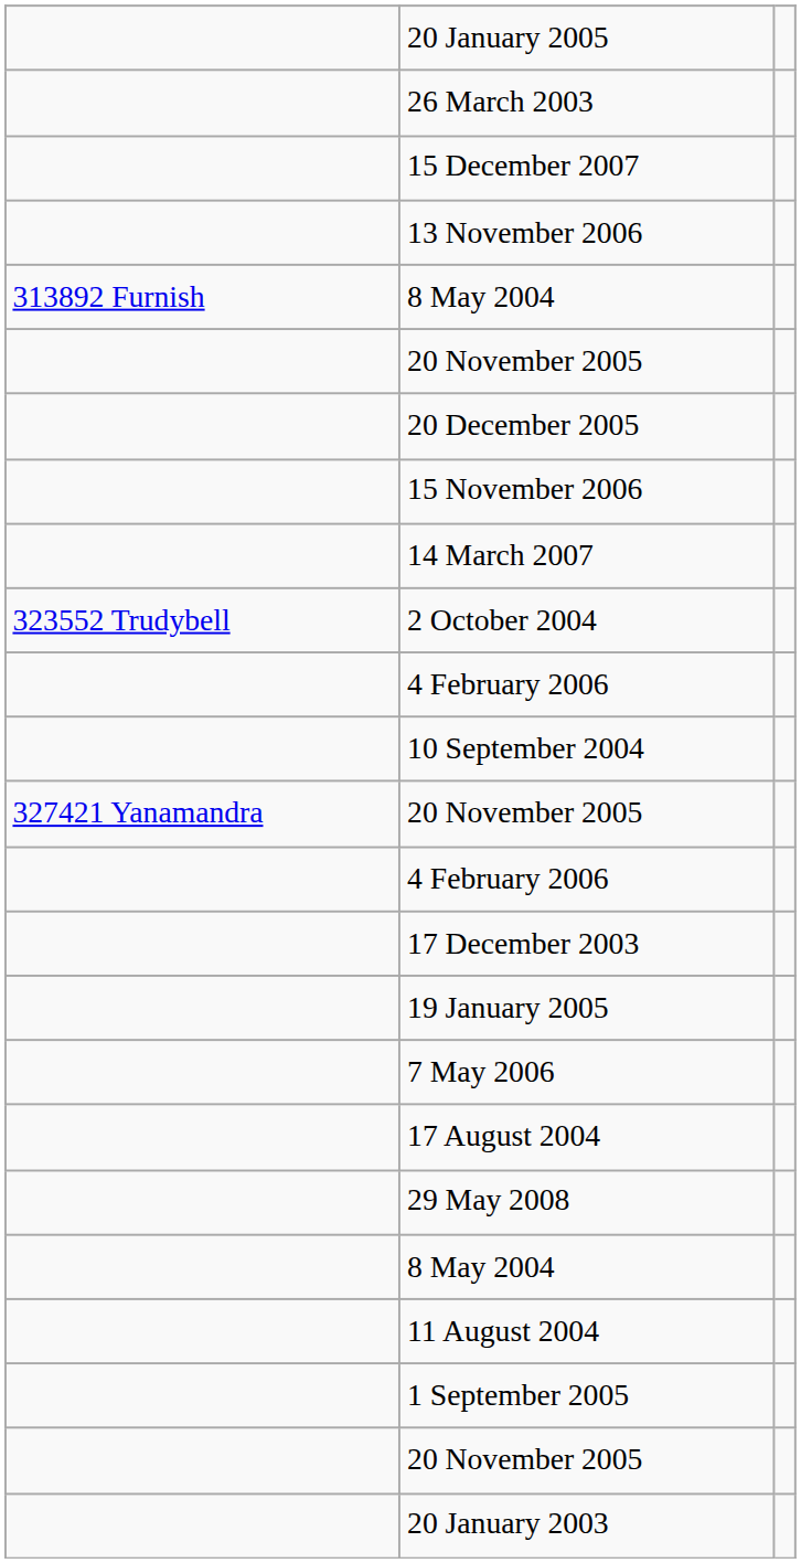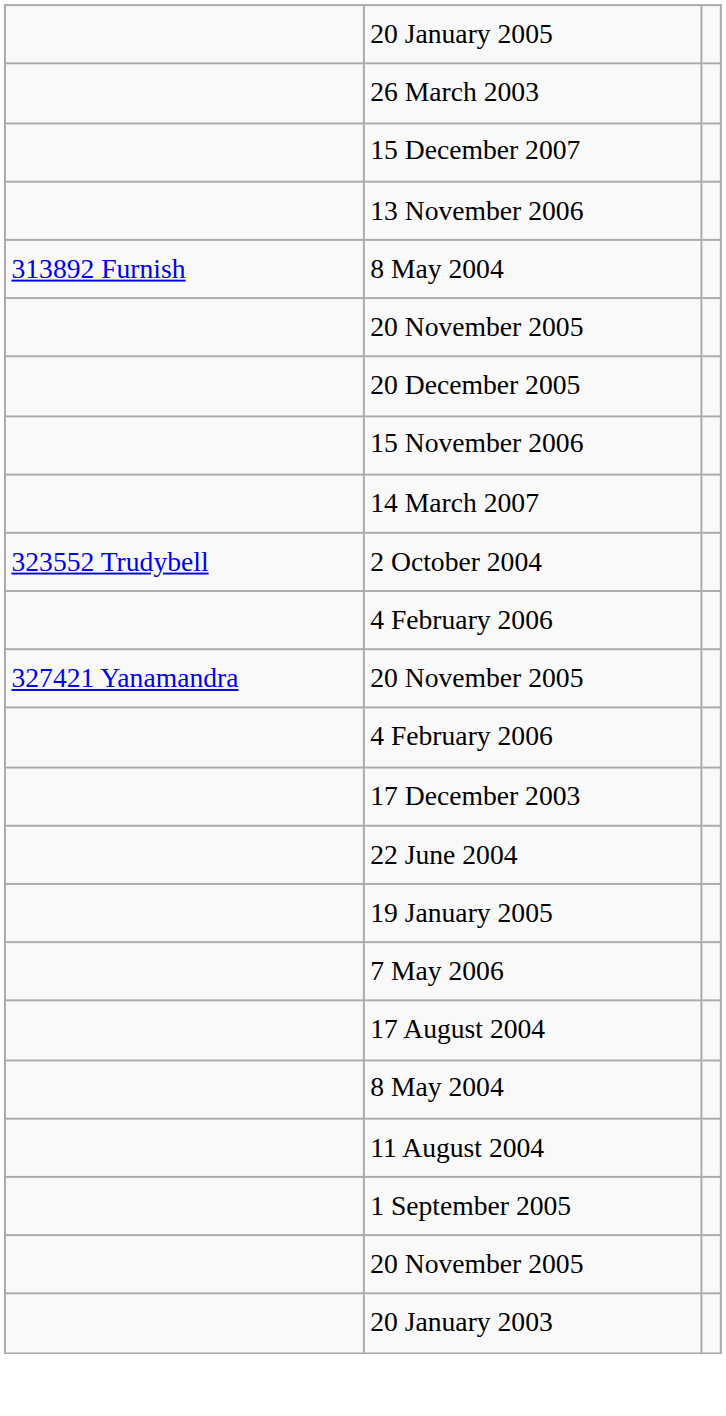 <table class="wikitable" style="font-size: 89%; float: left; width: 26em; margin-right: 1em; line-height: 1.65em">
 <tr>
 <td></td>
 <td>20 January 2005</td>
 <td></td>
 </tr>
 <tr>
 <td></td>
 <td>26 March 2003</td>
 <td></td>
 </tr>
 <tr>
 <td></td>
 <td>15 December 2007</td>
 <td></td>
 </tr>
 <tr>
 <td></td>
 <td>13 November 2006</td>
 <td></td>
 </tr>
 <tr>
 <td><a href='#'>313892 Furnish</a></td>
 <td>8 May 2004</td>
 <td></td>
 </tr>
 <tr>
 <td></td>
 <td>20 November 2005</td>
 <td></td>
 </tr>
 <tr>
 <td></td>
 <td>20 December 2005</td>
 <td></td>
 </tr>
 <tr>
 <td></td>
 <td>15 November 2006</td>
 <td></td>
 </tr>
 <tr>
 <td></td>
 <td>14 March 2007</td>
 <td></td>
 </tr>
 <tr>
 <td><a href='#'>323552 Trudybell</a></td>
 <td>2 October 2004</td>
 <td></td>
 </tr>
 <tr>
 <td></td>
 <td>4 February 2006</td>
 <td></td>
 </tr>
 <tr>
-<td></td>
-<td>10 September 2004</td>
-<td></td>
-</tr>
-<tr>
 <td><a href='#'>327421 Yanamandra</a></td>
 <td>20 November 2005</td>
 <td></td>
 </tr>
 <tr>
 <td></td>
 <td>4 February 2006</td>
 <td></td>
 </tr>
 <tr>
 <td></td>
 <td>17 December 2003</td>
 <td></td>
 </tr>
 <tr>
 <td></td>
+<td>22 June 2004</td>
+<td></td>
+</tr>
+<tr>
+<td></td>
 <td>19 January 2005</td>
 <td></td>
 </tr>
 <tr>
 <td></td>
 <td>7 May 2006</td>
 <td></td>
 </tr>
 <tr>
 <td></td>
 <td>17 August 2004</td>
-<td></td>
-</tr>
-<tr>
-<td></td>
-<td>29 May 2008</td>
 <td></td>
 </tr>
 <tr>
 <td></td>
 <td>8 May 2004</td>
 <td></td>
 </tr>
 <tr>
 <td></td>
 <td>11 August 2004</td>
 <td></td>
 </tr>
 <tr>
 <td></td>
 <td>1 September 2005</td>
 <td></td>
 </tr>
 <tr>
 <td></td>
 <td>20 November 2005</td>
 <td></td>
 </tr>
 <tr>
 <td></td>
 <td>20 January 2003</td>
 <td></td>
 </tr>
 </table>
